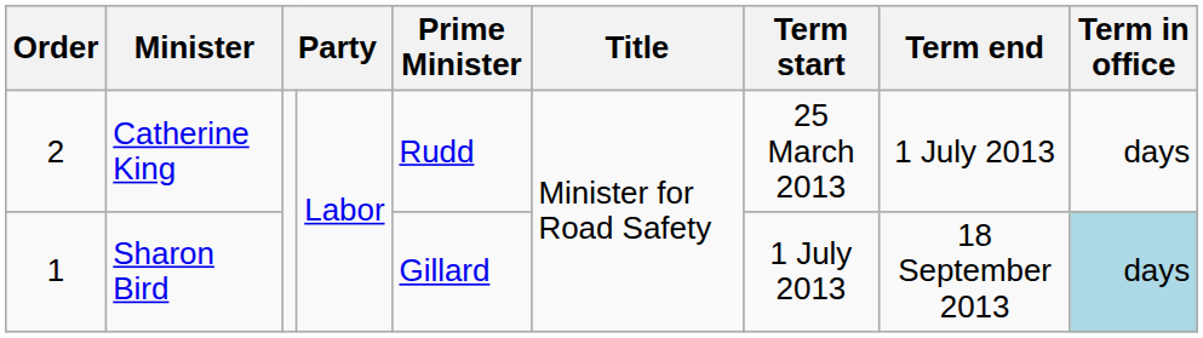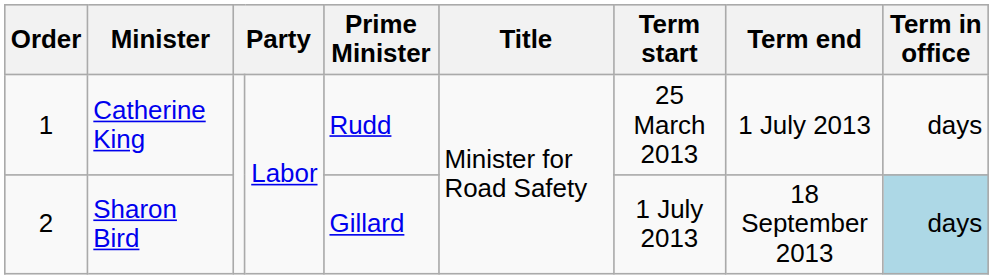 <table class="wikitable">
 <tr>
 <th width=5>Order</th>
 <th width=150>Minister</th>
 <th width=150 colspan="2">Party</th>
 <th width=75>Prime Minister</th>
 <th width=325>Title</th>
 <th width=150>Term start</th>
 <th width=150>Term end</th>
 <th width=130>Term in office</th>
 </tr>
 <tr>
-<td align=center>2</td>
+<td align=center>1</td>
 <td><a href='#'>Catherine King</a></td>
 <td rowspan="2" ></td>
 <td rowspan=2><a href='#'>Labor</a></td>
 <td><a href='#'>Rudd</a></td>
 <td rowspan=2>Minister for Road Safety</td>
 <td align=center>25 March 2013</td>
 <td align=center>1 July 2013</td>
 <td align=right> days</td>
 </tr>
 <tr>
-<td align=center>1</td>
+<td align=center>2</td>
 <td><a href='#'>Sharon Bird</a></td>
 <td><a href='#'>Gillard</a></td>
 <td align=center>1 July 2013</td>
 <td align=center>18 September 2013</td>
 <td align=right style="background: lightblue;"> days</td>
 </tr>
 </table>
